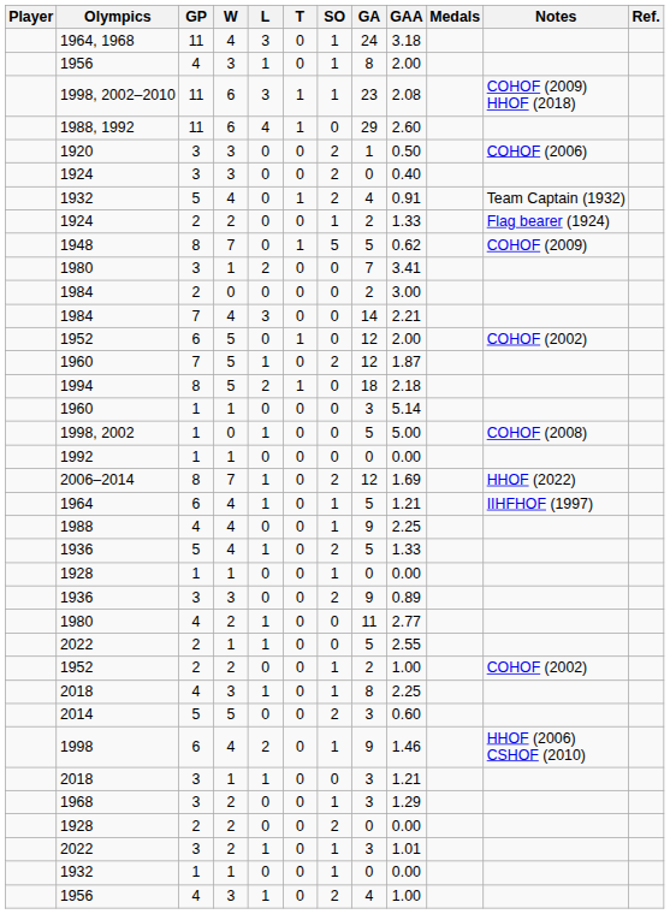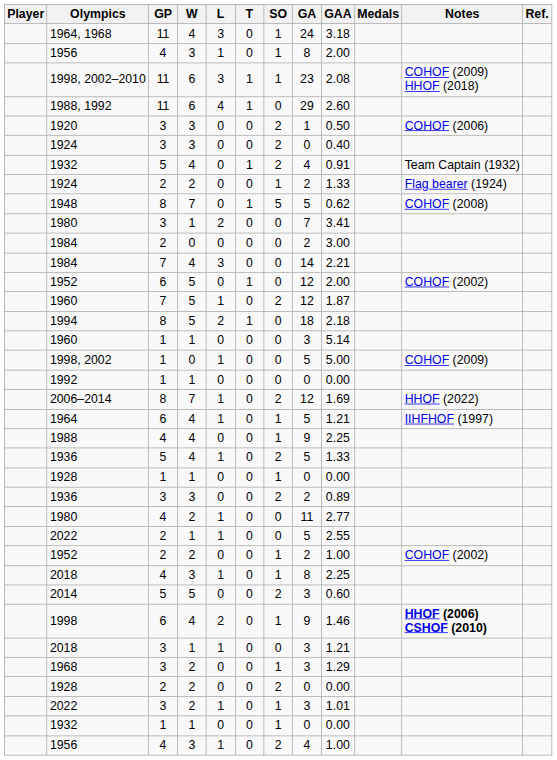 <table class="wikitable sortable" style="text-align:center">
 <tr>
 <th>Player</th>
 <th>Olympics</th>
 <th width=30px>GP<br></th>
 <th width=30px>W<br></th>
 <th width=30px>L<br></th>
 <th width=30px>T<br></th>
 <th width=30px>SO<br></th>
 <th width=30px>GA<br></th>
 <th>GAA<br></th>
 <th>Medals</th>
 <th>Notes</th>
 <th class="unsortable">Ref.</th>
 </tr>
 <tr>
 <td align=left></td>
 <td align=left>1964, 1968</td>
 <td>11</td>
 <td>4</td>
 <td>3</td>
 <td>0</td>
 <td>1</td>
 <td>24</td>
 <td>3.18</td>
 <td align=left></td>
 <td></td>
 <td><br></td>
 </tr>
 <tr>
 <td align=left></td>
 <td align=left>1956</td>
 <td>4</td>
 <td>3</td>
 <td>1</td>
 <td>0</td>
 <td>1</td>
 <td>8</td>
 <td>2.00</td>
 <td align=left></td>
 <td></td>
 <td></td>
 </tr>
 <tr>
 <td align=left></td>
 <td align=left>1998, 2002–2010</td>
 <td>11</td>
 <td>6</td>
 <td>3</td>
 <td>1</td>
 <td>1</td>
 <td>23</td>
 <td>2.08</td>
 <td align=left></td>
 <td align=left><a href='#'>COHOF</a> (2009)<br><a href='#'>HHOF</a> (2018)</td>
 <td></td>
 </tr>
 <tr>
 <td align=left></td>
 <td align=left>1988, 1992</td>
 <td>11</td>
 <td>6</td>
 <td>4</td>
 <td>1</td>
 <td>0</td>
 <td>29</td>
 <td>2.60</td>
 <td align=left></td>
 <td></td>
 <td align=center><br></td>
 </tr>
 <tr>
 <td align=left></td>
 <td align=left>1920</td>
 <td>3</td>
 <td>3</td>
 <td>0</td>
 <td>0</td>
 <td>2</td>
 <td>1</td>
 <td>0.50</td>
 <td align=left></td>
 <td align=left><a href='#'>COHOF</a> (2006)</td>
 <td align=center></td>
 </tr>
 <tr>
 <td align=left></td>
 <td align=left>1924</td>
 <td>3</td>
 <td>3</td>
 <td>0</td>
 <td>0</td>
 <td>2</td>
 <td>0</td>
 <td>0.40</td>
 <td align=left></td>
 <td></td>
 <td align=center></td>
 </tr>
 <tr>
 <td align=left></td>
 <td align=left>1932</td>
 <td>5</td>
 <td>4</td>
 <td>0</td>
 <td>1</td>
 <td>2</td>
 <td>4</td>
 <td>0.91</td>
 <td align=left></td>
 <td align=left>Team Captain (1932)</td>
 <td align=center></td>
 </tr>
 <tr>
 <td align=left></td>
 <td align=left>1924</td>
 <td>2</td>
 <td>2</td>
 <td>0</td>
 <td>0</td>
 <td>1</td>
 <td>2</td>
 <td>1.33</td>
 <td align=left></td>
 <td align=left><a href='#'>Flag bearer</a> (1924)</td>
 <td align=center></td>
 </tr>
 <tr>
 <td align=left></td>
 <td align=left>1948</td>
 <td>8</td>
 <td>7</td>
 <td>0</td>
 <td>1</td>
 <td>5</td>
 <td>5</td>
 <td>0.62</td>
 <td align=left></td>
-<td align=left><a href='#'>COHOF</a> (2009)</td>
+<td align=left><a href='#'>COHOF</a> (2008)</td>
 <td align=center></td>
 </tr>
 <tr>
 <td align=left></td>
 <td align=left>1980</td>
 <td>3</td>
 <td>1</td>
 <td>2</td>
 <td>0</td>
 <td>0</td>
 <td>7</td>
 <td>3.41</td>
 <td></td>
 <td></td>
 <td align=center></td>
 </tr>
 <tr>
 <td align=left></td>
 <td align=left>1984</td>
 <td>2</td>
 <td>0</td>
 <td>0</td>
 <td>0</td>
 <td>0</td>
 <td>2</td>
 <td>3.00</td>
 <td></td>
 <td></td>
 <td align=center></td>
 </tr>
 <tr>
 <td align=left></td>
 <td align=left>1984</td>
 <td>7</td>
 <td>4</td>
 <td>3</td>
 <td>0</td>
 <td>0</td>
 <td>14</td>
 <td>2.21</td>
 <td></td>
 <td></td>
 <td align=center></td>
 </tr>
 <tr>
 <td align=left></td>
 <td align=left>1952</td>
 <td>6</td>
 <td>5</td>
 <td>0</td>
 <td>1</td>
 <td>0</td>
 <td>12</td>
 <td>2.00</td>
 <td align=left></td>
 <td align=left><a href='#'>COHOF</a> (2002)</td>
 <td align=center></td>
 </tr>
 <tr>
 <td align=left></td>
 <td align=left>1960</td>
 <td>7</td>
 <td>5</td>
 <td>1</td>
 <td>0</td>
 <td>2</td>
 <td>12</td>
 <td>1.87</td>
 <td align=left></td>
 <td></td>
 <td align=center></td>
 </tr>
 <tr>
 <td align=left></td>
 <td align=left>1994</td>
 <td>8</td>
 <td>5</td>
 <td>2</td>
 <td>1</td>
 <td>0</td>
 <td>18</td>
 <td>2.18</td>
 <td align=left></td>
 <td></td>
 <td align=center></td>
 </tr>
 <tr>
 <td align=left></td>
 <td align=left>1960</td>
 <td>1</td>
 <td>1</td>
 <td>0</td>
 <td>0</td>
 <td>0</td>
 <td>3</td>
 <td>5.14</td>
 <td align=left></td>
 <td></td>
 <td align=center></td>
 </tr>
 <tr>
 <td align=left></td>
 <td align=left>1998, 2002</td>
 <td>1</td>
 <td>0</td>
 <td>1</td>
 <td>0</td>
 <td>0</td>
 <td>5</td>
 <td>5.00</td>
 <td align=left></td>
-<td align=left><a href='#'>COHOF</a> (2008)</td>
+<td align=left><a href='#'>COHOF</a> (2009)</td>
 <td align=center></td>
 </tr>
 <tr>
 <td align=left></td>
 <td align=left>1992</td>
 <td>1</td>
 <td>1</td>
 <td>0</td>
 <td>0</td>
 <td>0</td>
 <td>0</td>
 <td>0.00</td>
 <td align=left></td>
 <td></td>
 <td align=center></td>
 </tr>
 <tr>
 <td align="left"></td>
 <td align="left">2006–2014</td>
 <td>8</td>
 <td>7</td>
 <td>1</td>
 <td>0</td>
 <td>2</td>
 <td>12</td>
 <td>1.69</td>
 <td align="left"></td>
 <td align="left"><a href='#'>HHOF</a> (2022)</td>
 <td align="center"></td>
 </tr>
 <tr>
 <td align=left></td>
 <td align=left>1964</td>
 <td>6</td>
 <td>4</td>
 <td>1</td>
 <td>0</td>
 <td>1</td>
 <td>5</td>
 <td>1.21</td>
 <td></td>
 <td align=left><a href='#'>IIHFHOF</a> (1997)</td>
 <td align=center></td>
 </tr>
 <tr>
 <td align=left></td>
 <td align=left>1988</td>
 <td>4</td>
 <td>4</td>
 <td>0</td>
 <td>0</td>
 <td>1</td>
 <td>9</td>
 <td>2.25</td>
 <td></td>
 <td></td>
 <td align=center></td>
 </tr>
 <tr>
 <td align=left></td>
 <td align=left>1936</td>
 <td>5</td>
 <td>4</td>
 <td>1</td>
 <td>0</td>
 <td>2</td>
 <td>5</td>
 <td>1.33</td>
 <td align=left></td>
 <td></td>
 <td align=center></td>
 </tr>
 <tr>
 <td align=left></td>
 <td align=left>1928</td>
 <td>1</td>
 <td>1</td>
 <td>0</td>
 <td>0</td>
 <td>1</td>
 <td>0</td>
 <td>0.00</td>
 <td align=left></td>
 <td></td>
 <td align=center></td>
 </tr>
 <tr>
 <td align=left></td>
 <td align=left>1936</td>
 <td>3</td>
 <td>3</td>
 <td>0</td>
 <td>0</td>
 <td>2</td>
-<td>9</td>
+<td>2</td>
 <td>0.89</td>
 <td align=left></td>
 <td></td>
 <td align=center></td>
 </tr>
 <tr>
 <td align=left></td>
 <td align=left>1980</td>
 <td>4</td>
 <td>2</td>
 <td>1</td>
 <td>0</td>
 <td>0</td>
 <td>11</td>
 <td>2.77</td>
 <td></td>
 <td></td>
 <td align=center></td>
 </tr>
 <tr>
 <td align=left></td>
 <td align=left>2022</td>
 <td>2</td>
 <td>1</td>
 <td>1</td>
 <td>0</td>
 <td>0</td>
 <td>5</td>
 <td>2.55</td>
 <td></td>
 <td></td>
 <td></td>
 </tr>
 <tr>
 <td align=left></td>
 <td align=left>1952</td>
 <td>2</td>
 <td>2</td>
 <td>0</td>
 <td>0</td>
 <td>1</td>
 <td>2</td>
 <td>1.00</td>
 <td align=left></td>
 <td align=left><a href='#'>COHOF</a> (2002)</td>
 <td align=center></td>
 </tr>
 <tr>
 <td align=left></td>
 <td align=left>2018</td>
 <td>4</td>
 <td>3</td>
 <td>1</td>
 <td>0</td>
 <td>1</td>
 <td>8</td>
 <td>2.25</td>
 <td align=left></td>
 <td></td>
 <td></td>
 </tr>
 <tr>
 <td align="left"></td>
 <td align="left">2014</td>
 <td>5</td>
 <td>5</td>
 <td>0</td>
 <td>0</td>
 <td>2</td>
 <td>3</td>
 <td>0.60</td>
 <td align="left"></td>
 <td></td>
 <td align="center"></td>
 </tr>
 <tr>
 <td align=left></td>
 <td align=left>1998</td>
 <td>6</td>
 <td>4</td>
 <td>2</td>
 <td>0</td>
 <td>1</td>
 <td>9</td>
 <td>1.46</td>
 <td></td>
-<td align=left><a href='#'>HHOF</a> (2006)<br><a href='#'>CSHOF</a> (2010)</td>
+<td align=left><strong><a href='#'>HHOF</a> (2006)<br><a href='#'>CSHOF</a> (2010)</strong></td>
 <td align=center></td>
 </tr>
 <tr>
 <td align=left></td>
 <td align=left>2018</td>
 <td>3</td>
 <td>1</td>
 <td>1</td>
 <td>0</td>
 <td>0</td>
 <td>3</td>
 <td>1.21</td>
 <td align=left></td>
 <td></td>
 <td></td>
 </tr>
 <tr>
 <td align=left></td>
 <td align=left>1968</td>
 <td>3</td>
 <td>2</td>
 <td>0</td>
 <td>0</td>
 <td>1</td>
 <td>3</td>
 <td>1.29</td>
 <td align=left></td>
 <td></td>
 <td align=center></td>
 </tr>
 <tr>
 <td align=left></td>
 <td align=left>1928</td>
 <td>2</td>
 <td>2</td>
 <td>0</td>
 <td>0</td>
 <td>2</td>
 <td>0</td>
 <td>0.00</td>
 <td align=left></td>
 <td></td>
 <td align=center></td>
 </tr>
 <tr>
 <td align=left></td>
 <td align=left>2022</td>
 <td>3</td>
 <td>2</td>
 <td>1</td>
 <td>0</td>
 <td>1</td>
 <td>3</td>
 <td>1.01</td>
 <td></td>
 <td></td>
 <td></td>
 </tr>
 <tr>
 <td align=left></td>
 <td align=left>1932</td>
 <td>1</td>
 <td>1</td>
 <td>0</td>
 <td>0</td>
 <td>1</td>
 <td>0</td>
 <td>0.00</td>
 <td align=left></td>
 <td></td>
 <td align=center></td>
 </tr>
 <tr>
 <td align=left></td>
 <td align=left>1956</td>
 <td>4</td>
 <td>3</td>
 <td>1</td>
 <td>0</td>
 <td>2</td>
 <td>4</td>
 <td>1.00</td>
 <td align=left></td>
 <td></td>
 <td align=center></td>
 </tr>
 </table>
